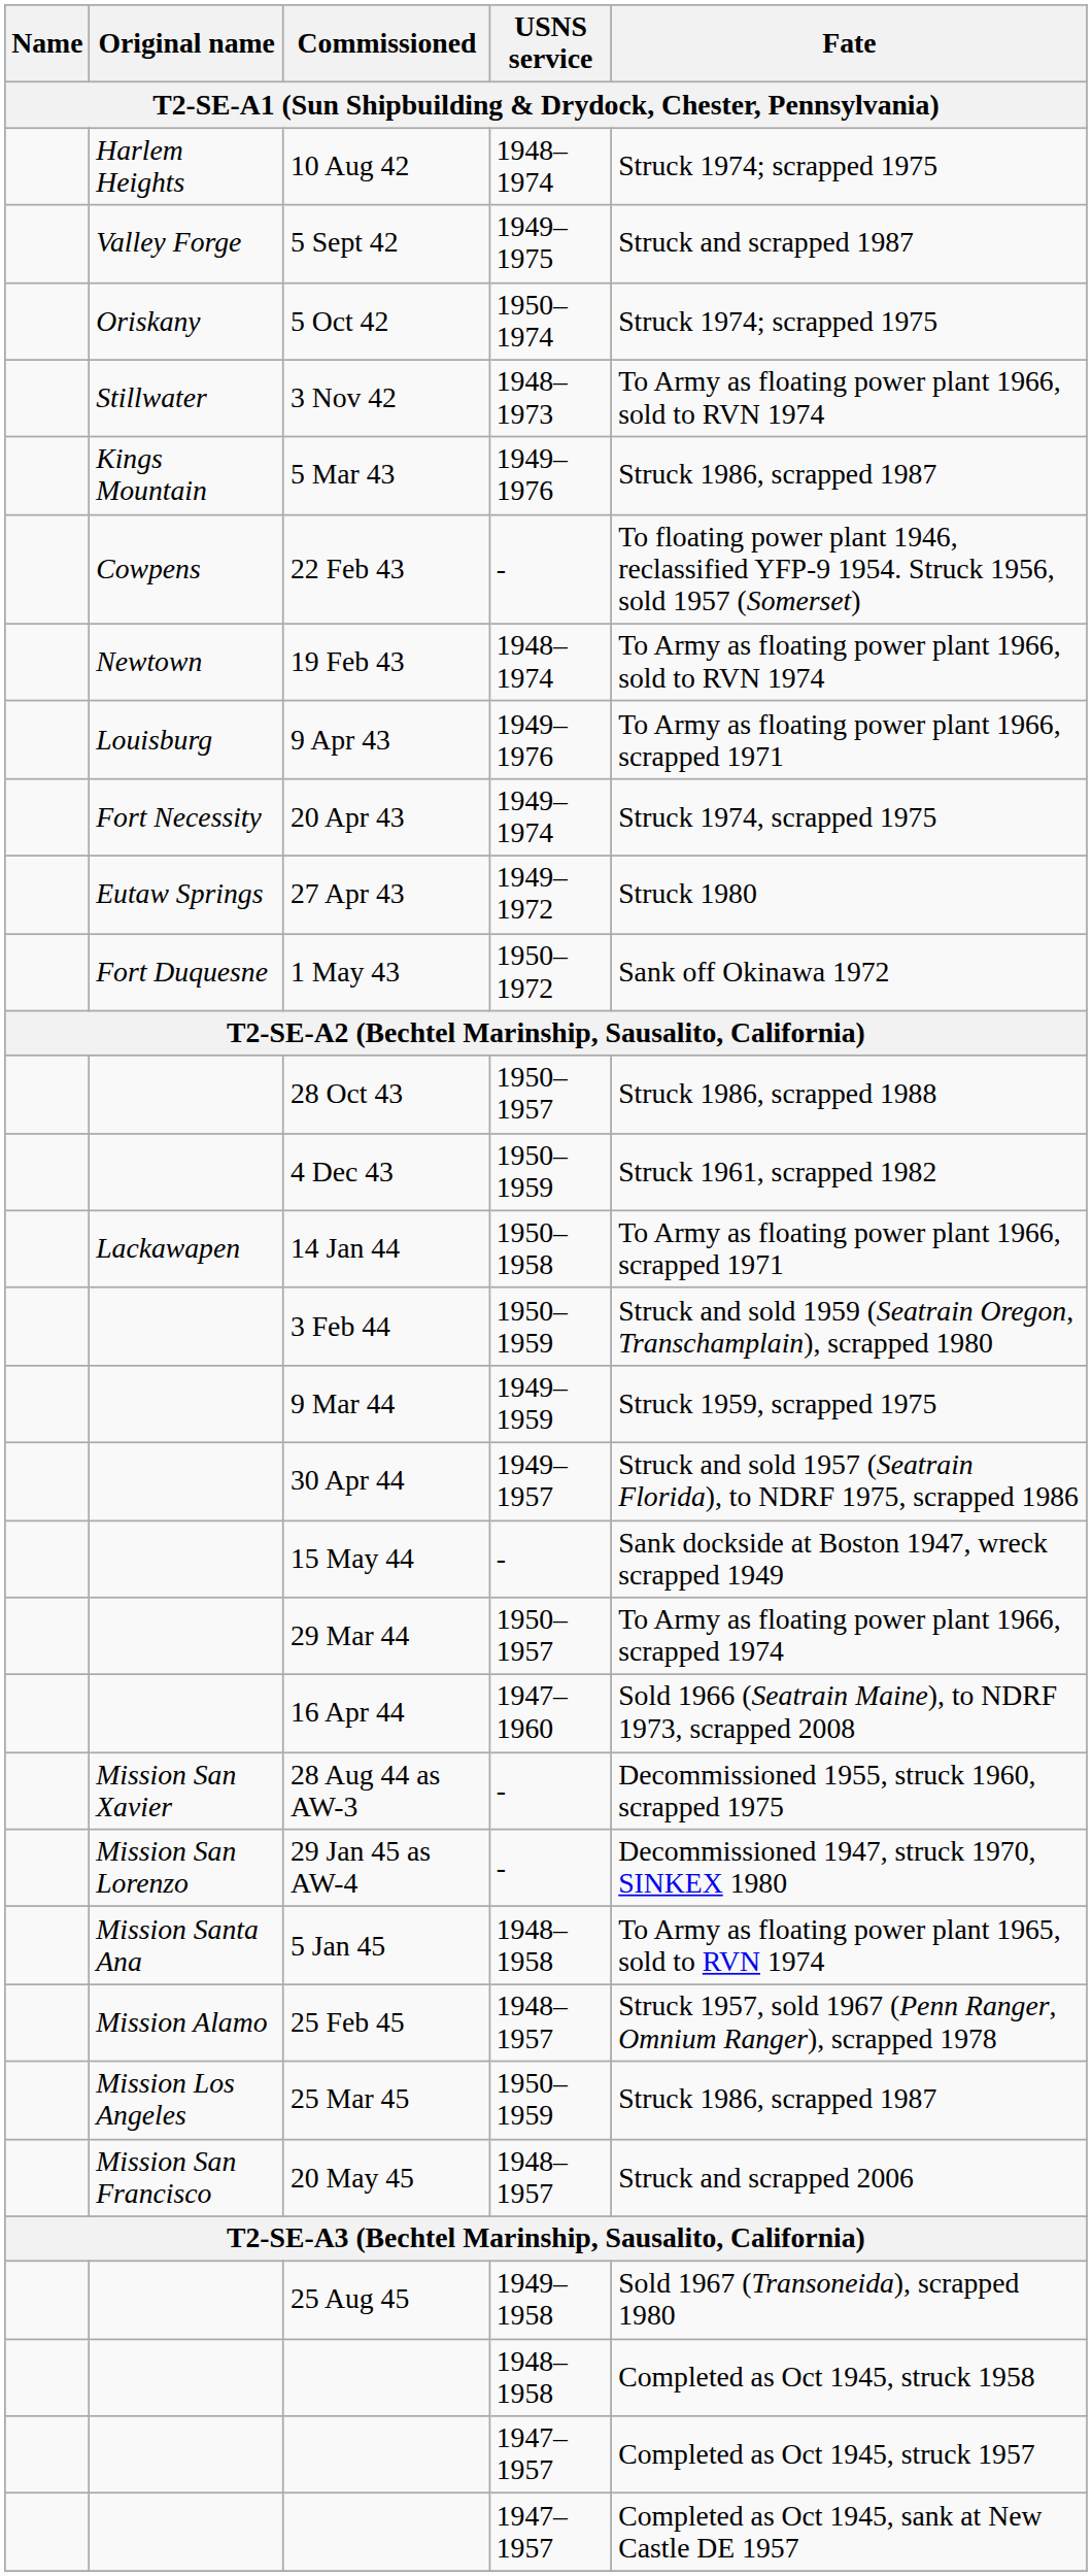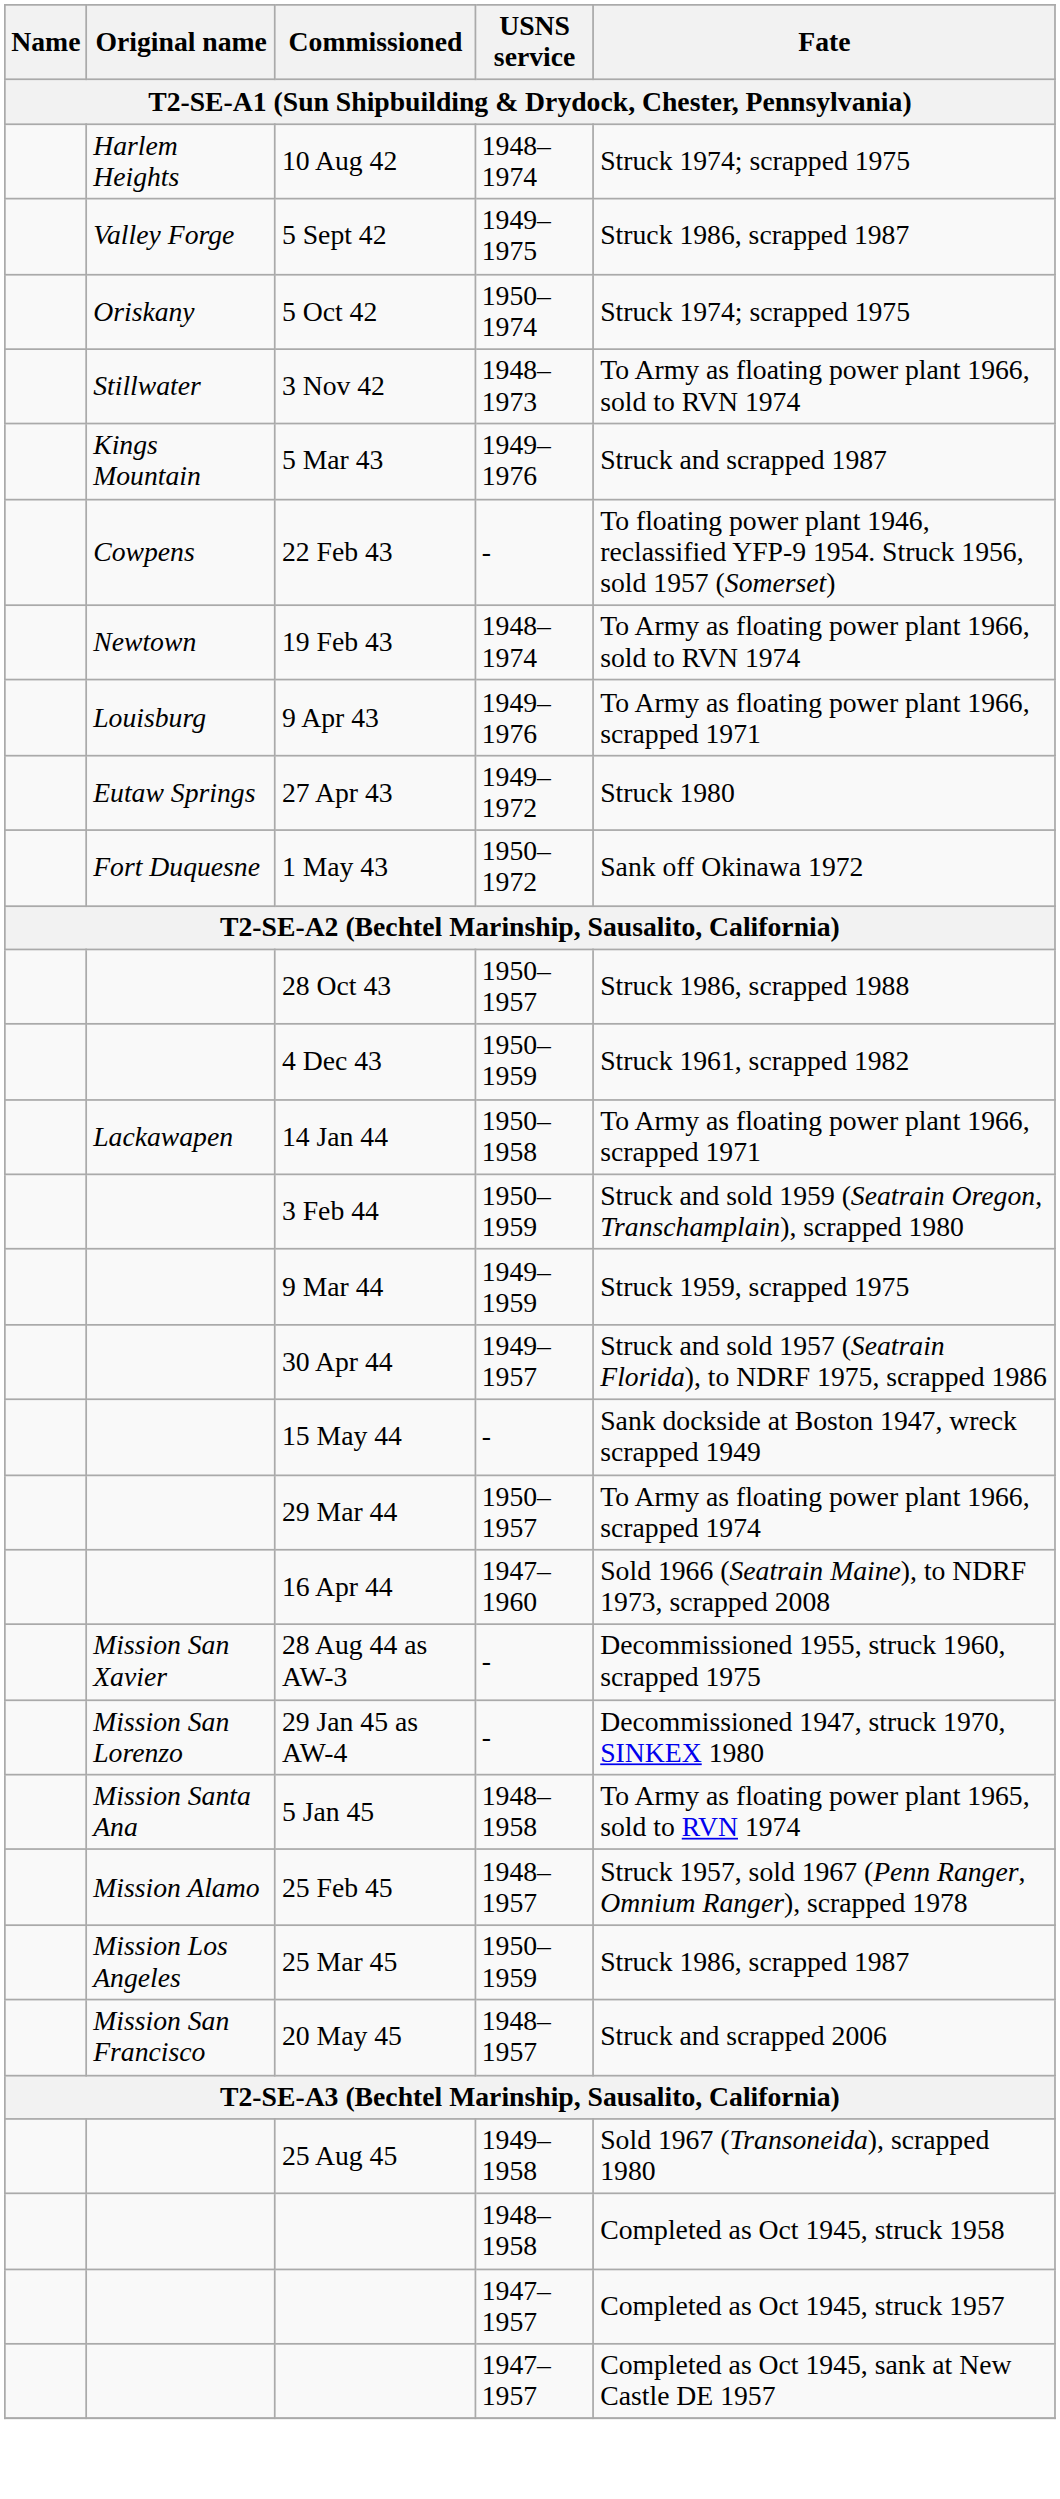 <table class=wikitable>
 <tr>
 <th>Name</th>
 <th>Original name</th>
 <th>Commissioned</th>
 <th>USNS service</th>
 <th>Fate</th>
 </tr>
 <tr>
 <th colspan = "5" align="center">T2-SE-A1 (Sun Shipbuilding & Drydock, Chester, Pennsylvania)</th>
 </tr>
 <tr>
 <td></td>
 <td><em>Harlem Heights</em></td>
 <td>10 Aug 42</td>
 <td>1948–1974</td>
 <td>Struck 1974; scrapped 1975</td>
 </tr>
 <tr>
 <td></td>
 <td><em>Valley Forge</em></td>
 <td>5 Sept 42</td>
 <td>1949–1975</td>
-<td>Struck and scrapped 1987</td>
+<td>Struck 1986, scrapped 1987</td>
 </tr>
 <tr>
 <td></td>
 <td><em>Oriskany</em></td>
 <td>5 Oct 42</td>
 <td>1950–1974</td>
 <td>Struck 1974; scrapped 1975</td>
 </tr>
 <tr>
 <td></td>
 <td><em>Stillwater</em></td>
 <td>3 Nov 42</td>
 <td>1948–1973</td>
 <td>To Army as floating power plant 1966, sold to RVN 1974</td>
 </tr>
 <tr>
 <td></td>
 <td><em>Kings Mountain</em></td>
 <td>5 Mar 43</td>
 <td>1949–1976</td>
-<td>Struck 1986, scrapped 1987</td>
+<td>Struck and scrapped 1987</td>
 </tr>
 <tr>
 <td></td>
 <td><em>Cowpens</em></td>
 <td>22 Feb 43</td>
 <td>-</td>
 <td>To floating power plant 1946, reclassified YFP-9 1954. Struck 1956, sold 1957 (<em>Somerset</em>)</td>
 </tr>
 <tr>
 <td></td>
 <td><em>Newtown</em></td>
 <td>19 Feb 43</td>
 <td>1948–1974</td>
 <td>To Army as floating power plant 1966, sold to RVN 1974</td>
 </tr>
 <tr>
 <td></td>
 <td><em>Louisburg</em></td>
 <td>9 Apr 43</td>
 <td>1949–1976</td>
 <td>To Army as floating power plant 1966, scrapped 1971</td>
-</tr>
-<tr>
-<td></td>
-<td><em>Fort Necessity</em></td>
-<td>20 Apr 43</td>
-<td>1949–1974</td>
-<td>Struck 1974, scrapped 1975</td>
 </tr>
 <tr>
 <td></td>
 <td><em>Eutaw Springs</em></td>
 <td>27 Apr 43</td>
 <td>1949–1972</td>
 <td>Struck 1980</td>
 </tr>
 <tr>
 <td></td>
 <td><em>Fort Duquesne</em></td>
 <td>1 May 43</td>
 <td>1950–1972</td>
 <td>Sank off Okinawa 1972</td>
 </tr>
 <tr>
 <th colspan = "5" align="center">T2-SE-A2 (Bechtel Marinship, Sausalito, California)</th>
 </tr>
 <tr>
 <td></td>
 <td></td>
 <td>28 Oct 43</td>
 <td>1950–1957</td>
 <td>Struck 1986, scrapped 1988</td>
 </tr>
 <tr>
 <td></td>
 <td></td>
 <td>4 Dec 43</td>
 <td>1950–1959</td>
 <td>Struck 1961, scrapped 1982</td>
 </tr>
 <tr>
 <td></td>
 <td><em>Lackawapen</em></td>
 <td>14 Jan 44</td>
 <td>1950–1958</td>
 <td>To Army as floating power plant 1966, scrapped 1971</td>
 </tr>
 <tr>
 <td></td>
 <td></td>
 <td>3 Feb 44</td>
 <td>1950–1959</td>
 <td>Struck and sold 1959 (<em>Seatrain Oregon</em>, <em>Transchamplain</em>), scrapped 1980</td>
 </tr>
 <tr>
 <td></td>
 <td></td>
 <td>9 Mar 44</td>
 <td>1949–1959</td>
 <td>Struck 1959, scrapped 1975</td>
 </tr>
 <tr>
 <td></td>
 <td></td>
 <td>30 Apr 44</td>
 <td>1949–1957</td>
 <td>Struck and sold 1957 (<em>Seatrain Florida</em>), to NDRF 1975, scrapped 1986</td>
 </tr>
 <tr>
 <td></td>
 <td></td>
 <td>15 May 44</td>
 <td>-</td>
 <td>Sank dockside at Boston 1947, wreck scrapped 1949</td>
 </tr>
 <tr>
 <td></td>
 <td></td>
 <td>29 Mar 44</td>
 <td>1950–1957</td>
 <td>To Army as floating power plant 1966, scrapped 1974</td>
 </tr>
 <tr>
 <td></td>
 <td></td>
 <td>16 Apr 44</td>
 <td>1947–1960</td>
 <td>Sold 1966 (<em>Seatrain Maine</em>), to NDRF 1973, scrapped 2008</td>
 </tr>
 <tr>
 <td></td>
 <td><em>Mission San Xavier</em></td>
 <td>28 Aug 44 as AW-3</td>
 <td>-</td>
 <td>Decommissioned 1955, struck 1960, scrapped 1975</td>
 </tr>
 <tr>
 <td></td>
 <td><em>Mission San Lorenzo</em></td>
 <td>29 Jan 45 as AW-4</td>
 <td>-</td>
 <td>Decommissioned 1947, struck 1970, <a href='#'>SINKEX</a> 1980</td>
 </tr>
 <tr>
 <td></td>
 <td><em>Mission Santa Ana</em></td>
 <td>5 Jan 45</td>
 <td>1948–1958</td>
 <td>To Army as floating power plant 1965, sold to <a href='#'>RVN</a> 1974</td>
 </tr>
 <tr>
 <td></td>
 <td><em>Mission Alamo</em></td>
 <td>25 Feb 45</td>
 <td>1948–1957</td>
 <td>Struck 1957, sold 1967 (<em>Penn Ranger</em>, <em>Omnium Ranger</em>), scrapped 1978</td>
 </tr>
 <tr>
 <td></td>
 <td><em>Mission Los Angeles</em></td>
 <td>25 Mar 45</td>
 <td>1950–1959</td>
 <td>Struck 1986, scrapped 1987</td>
 </tr>
 <tr>
 <td></td>
 <td><em>Mission San Francisco</em></td>
 <td>20 May 45</td>
 <td>1948–1957</td>
 <td>Struck and scrapped 2006</td>
 </tr>
 <tr>
 <th colspan = "5" align="center">T2-SE-A3 (Bechtel Marinship, Sausalito, California)</th>
 </tr>
 <tr>
 <td></td>
 <td></td>
 <td>25 Aug 45</td>
 <td>1949–1958</td>
 <td>Sold 1967 (<em>Transoneida</em>), scrapped 1980</td>
 </tr>
 <tr>
 <td></td>
 <td></td>
 <td></td>
 <td>1948–1958</td>
 <td>Completed as  Oct 1945, struck 1958</td>
 </tr>
 <tr>
 <td></td>
 <td></td>
 <td></td>
 <td>1947–1957</td>
 <td>Completed as  Oct 1945, struck 1957</td>
 </tr>
 <tr>
 <td></td>
 <td></td>
 <td></td>
 <td>1947–1957</td>
 <td>Completed as  Oct 1945, sank at New Castle DE 1957</td>
 </tr>
 <tr>
 </tr>
 </table>
